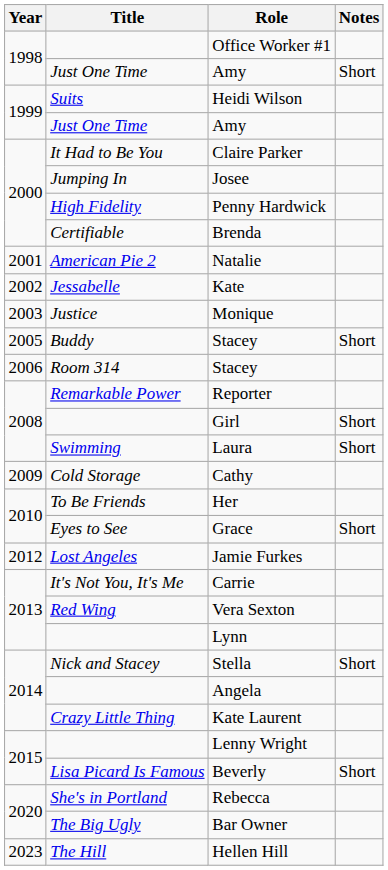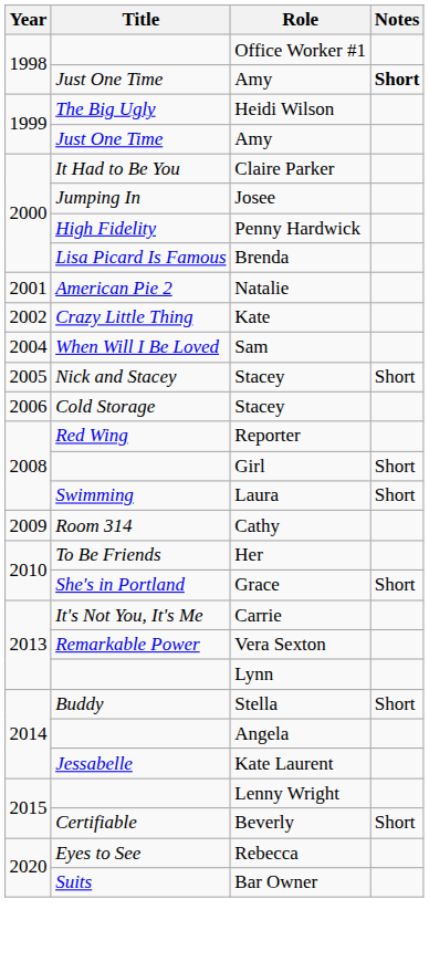 <table class="wikitable sortable">
 <tr>
 <th>Year</th>
 <th>Title</th>
 <th>Role</th>
 <th class="unsortable">Notes</th>
 </tr>
 <tr>
 <td rowspan="2">1998</td>
 <td><em></em></td>
 <td>Office Worker #1</td>
 <td></td>
 </tr>
 <tr>
 <td><em>Just One Time</em></td>
 <td>Amy</td>
-<td>Short</td>
+<td><strong>Short</strong></td>
 </tr>
 <tr>
 <td rowspan="2">1999</td>
-<td><em><a href='#'>Suits</a></em></td>
+<td><em><a href='#'>The Big Ugly</a></em></td>
 <td>Heidi Wilson</td>
 <td></td>
 </tr>
 <tr>
 <td><em><a href='#'>Just One Time</a></em></td>
 <td>Amy</td>
 <td></td>
 </tr>
 <tr>
 <td rowspan="4">2000</td>
 <td><em>It Had to Be You</em></td>
 <td>Claire Parker</td>
 <td></td>
 </tr>
 <tr>
 <td><em>Jumping In</em></td>
 <td>Josee</td>
 <td></td>
 </tr>
 <tr>
 <td><em><a href='#'>High Fidelity</a></em></td>
 <td>Penny Hardwick</td>
 <td></td>
 </tr>
 <tr>
-<td><em>Certifiable</em></td>
+<td><em><a href='#'>Lisa Picard Is Famous</a></em></td>
 <td>Brenda</td>
 <td></td>
 </tr>
 <tr>
 <td>2001</td>
 <td><em><a href='#'>American Pie 2</a></em></td>
 <td>Natalie</td>
 <td></td>
 </tr>
 <tr>
 <td>2002</td>
-<td><em><a href='#'>Jessabelle</a></em></td>
+<td><em><a href='#'>Crazy Little Thing</a></em></td>
 <td>Kate</td>
 <td></td>
 </tr>
 <tr>
-<td>2003</td>
-<td><em>Justice</em></td>
-<td>Monique</td>
+<td>2004</td>
+<td><em><a href='#'>When Will I Be Loved</a></em></td>
+<td>Sam</td>
 <td></td>
 </tr>
 <tr>
 <td>2005</td>
-<td><em>Buddy</em></td>
+<td><em>Nick and Stacey</em></td>
 <td>Stacey</td>
 <td>Short</td>
 </tr>
 <tr>
 <td>2006</td>
-<td><em>Room 314</em></td>
+<td><em>Cold Storage</em></td>
 <td>Stacey</td>
 <td></td>
 </tr>
 <tr>
 <td rowspan="3">2008</td>
-<td><em><a href='#'>Remarkable Power</a></em></td>
+<td><em><a href='#'>Red Wing</a></em></td>
 <td>Reporter</td>
 <td></td>
 </tr>
 <tr>
 <td><em></em></td>
 <td>Girl</td>
 <td>Short</td>
 </tr>
 <tr>
 <td><em><a href='#'>Swimming</a></em></td>
 <td>Laura</td>
 <td>Short</td>
 </tr>
 <tr>
 <td>2009</td>
-<td><em>Cold Storage</em></td>
+<td><em>Room 314</em></td>
 <td>Cathy</td>
 <td></td>
 </tr>
 <tr>
 <td rowspan="2">2010</td>
 <td><em>To Be Friends</em></td>
 <td>Her</td>
 <td></td>
 </tr>
 <tr>
-<td><em>Eyes to See</em></td>
+<td><em><a href='#'>She's in Portland</a></em></td>
 <td>Grace</td>
 <td>Short</td>
-</tr>
-<tr>
-<td>2012</td>
-<td><em><a href='#'>Lost Angeles</a></em></td>
-<td>Jamie Furkes</td>
-<td></td>
 </tr>
 <tr>
 <td rowspan="3">2013</td>
 <td><em>It's Not You, It's Me</em></td>
 <td>Carrie</td>
 <td></td>
 </tr>
 <tr>
-<td><em><a href='#'>Red Wing</a></em></td>
+<td><em><a href='#'>Remarkable Power</a></em></td>
 <td>Vera Sexton</td>
 <td></td>
 </tr>
 <tr>
 <td><em></em></td>
 <td>Lynn</td>
 <td></td>
 </tr>
 <tr>
 <td rowspan="3">2014</td>
-<td><em>Nick and Stacey</em></td>
+<td><em>Buddy</em></td>
 <td>Stella</td>
 <td>Short</td>
 </tr>
 <tr>
 <td><em></em></td>
 <td>Angela</td>
 <td></td>
 </tr>
 <tr>
-<td><em><a href='#'>Crazy Little Thing</a></em></td>
+<td><em><a href='#'>Jessabelle</a></em></td>
 <td>Kate Laurent</td>
 <td></td>
 </tr>
 <tr>
 <td rowspan="2">2015</td>
 <td><em></em></td>
 <td>Lenny Wright</td>
 <td></td>
 </tr>
 <tr>
-<td><em><a href='#'>Lisa Picard Is Famous</a></em></td>
+<td><em>Certifiable</em></td>
 <td>Beverly</td>
 <td>Short</td>
 </tr>
 <tr>
 <td rowspan="2">2020</td>
-<td><em><a href='#'>She's in Portland</a></em></td>
+<td><em>Eyes to See</em></td>
 <td>Rebecca</td>
 <td></td>
 </tr>
 <tr>
-<td><em><a href='#'>The Big Ugly</a></em></td>
+<td><em><a href='#'>Suits</a></em></td>
 <td>Bar Owner</td>
 <td></td>
 </tr>
-<tr>
-<td>2023</td>
-<td><em><a href='#'>The Hill</a></em></td>
-<td>Hellen Hill</td>
-<td></td>
-</tr>
 </table>
